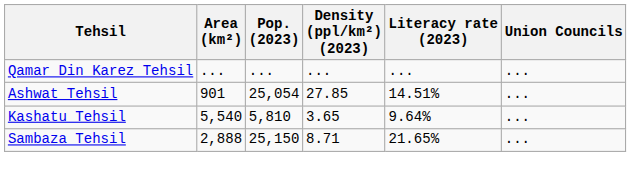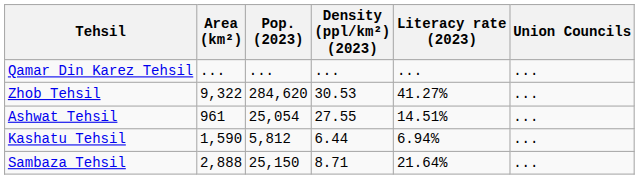 <table class="wikitable sortable static-row-numbers static-row-header-hash">
 <tr>
 <th>Tehsil</th>
 <th>Area<br>(km²)</th>
 <th>Pop.<br>(2023)</th>
 <th>Density<br>(ppl/km²)<br>(2023)</th>
 <th>Literacy rate<br>(2023)</th>
 <th>Union Councils</th>
 </tr>
 <tr>
 <td><a href='#'>Qamar Din Karez Tehsil</a></td>
 <td>...</td>
 <td>...</td>
 <td>...</td>
 <td>...</td>
 <td>...</td>
 </tr>
 <tr>
+<td><a href='#'>Zhob Tehsil</a></td>
+<td>9,322</td>
+<td>284,620</td>
+<td>30.53</td>
+<td>41.27%</td>
+<td>...</td>
+</tr>
+<tr>
 <td><a href='#'>Ashwat Tehsil</a></td>
-<td>901</td>
+<td>961</td>
 <td>25,054</td>
-<td>27.85</td>
+<td>27.55</td>
 <td>14.51%</td>
 <td>...</td>
 </tr>
 <tr>
 <td><a href='#'>Kashatu Tehsil</a></td>
-<td>5,540</td>
-<td>5,810</td>
-<td>3.65</td>
-<td>9.64%</td>
+<td>1,590</td>
+<td>5,812</td>
+<td>6.44</td>
+<td>6.94%</td>
 <td>...</td>
 </tr>
 <tr>
 <td><a href='#'>Sambaza Tehsil</a></td>
 <td>2,888</td>
 <td>25,150</td>
 <td>8.71</td>
-<td>21.65%</td>
+<td>21.64%</td>
 <td>...</td>
 </tr>
 </table>
